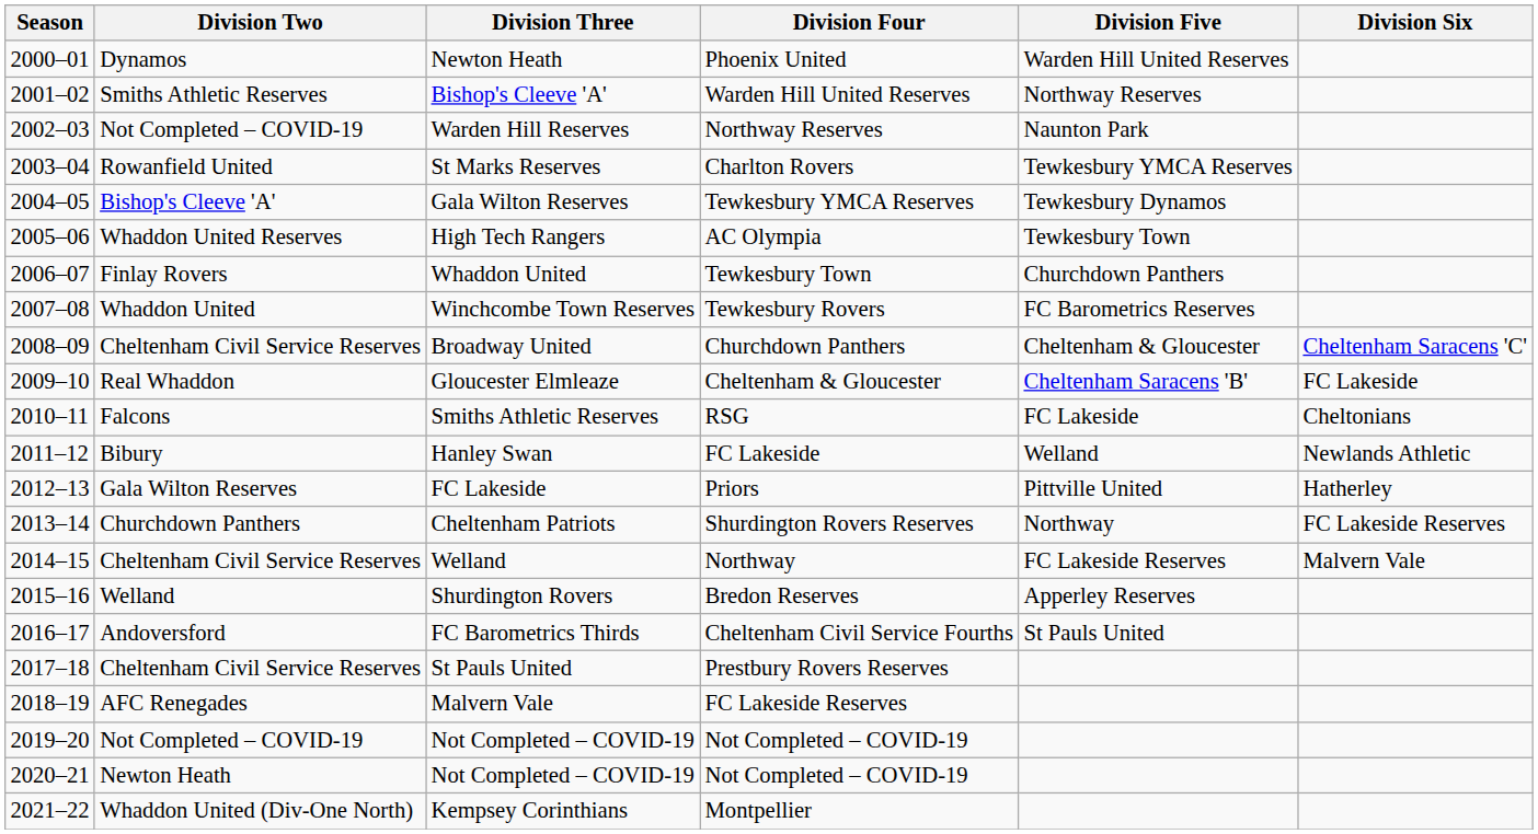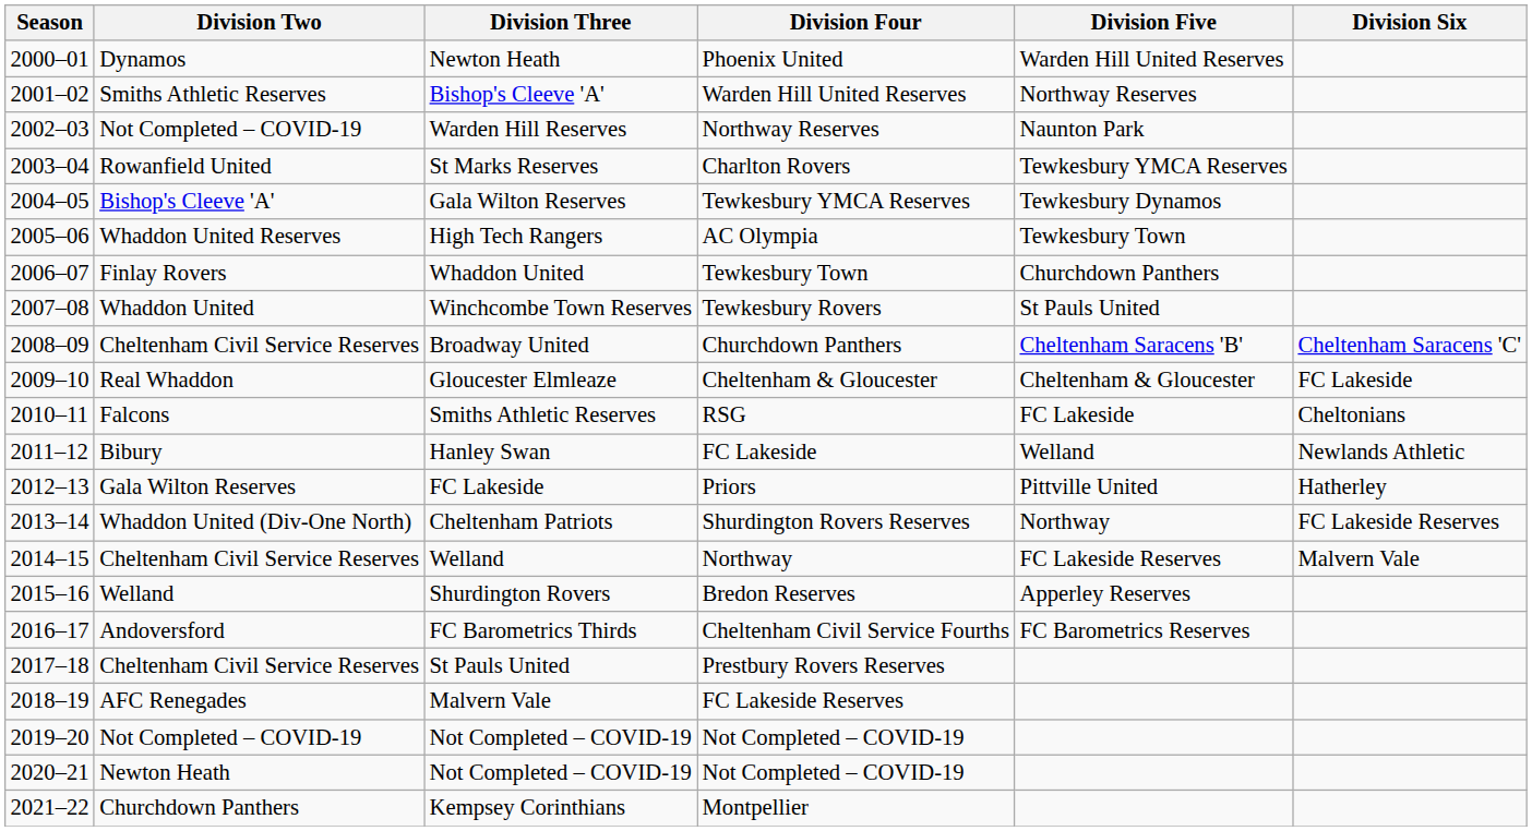 <table class="wikitable" style="textalign-center">
 <tr>
 <th>Season</th>
 <th>Division Two</th>
 <th>Division Three</th>
 <th>Division Four</th>
 <th>Division Five</th>
 <th>Division Six</th>
 </tr>
 <tr>
 <td>2000–01</td>
 <td>Dynamos</td>
 <td>Newton Heath</td>
 <td>Phoenix United</td>
 <td>Warden Hill United Reserves</td>
 <td></td>
 </tr>
 <tr>
 <td>2001–02</td>
 <td>Smiths Athletic Reserves</td>
 <td><a href='#'>Bishop's Cleeve</a> 'A'</td>
 <td>Warden Hill United Reserves</td>
 <td>Northway Reserves</td>
 <td></td>
 </tr>
 <tr>
 <td>2002–03</td>
 <td>Not Completed – COVID-19</td>
 <td>Warden Hill Reserves</td>
 <td>Northway Reserves</td>
 <td>Naunton Park</td>
 <td></td>
 </tr>
 <tr>
 <td>2003–04</td>
 <td>Rowanfield United</td>
 <td>St Marks Reserves</td>
 <td>Charlton Rovers</td>
 <td>Tewkesbury YMCA Reserves</td>
 <td></td>
 </tr>
 <tr>
 <td>2004–05</td>
 <td><a href='#'>Bishop's Cleeve</a> 'A'</td>
 <td>Gala Wilton Reserves</td>
 <td>Tewkesbury YMCA Reserves</td>
 <td>Tewkesbury Dynamos</td>
 <td></td>
 </tr>
 <tr>
 <td>2005–06</td>
 <td>Whaddon United Reserves</td>
 <td>High Tech Rangers</td>
 <td>AC Olympia</td>
 <td>Tewkesbury Town</td>
 <td></td>
 </tr>
 <tr>
 <td>2006–07</td>
 <td>Finlay Rovers</td>
 <td>Whaddon United</td>
 <td>Tewkesbury Town</td>
 <td>Churchdown Panthers</td>
 <td></td>
 </tr>
 <tr>
 <td>2007–08</td>
 <td>Whaddon United</td>
 <td>Winchcombe Town Reserves</td>
 <td>Tewkesbury Rovers</td>
-<td>FC Barometrics Reserves</td>
+<td>St Pauls United</td>
 <td></td>
 </tr>
 <tr>
 <td>2008–09</td>
 <td>Cheltenham Civil Service Reserves</td>
 <td>Broadway United</td>
 <td>Churchdown Panthers</td>
-<td>Cheltenham & Gloucester</td>
+<td><a href='#'>Cheltenham Saracens</a> 'B'</td>
 <td><a href='#'>Cheltenham Saracens</a> 'C'</td>
 </tr>
 <tr>
 <td>2009–10</td>
 <td>Real Whaddon</td>
 <td>Gloucester Elmleaze</td>
 <td>Cheltenham & Gloucester</td>
-<td><a href='#'>Cheltenham Saracens</a> 'B'</td>
+<td>Cheltenham & Gloucester</td>
 <td>FC Lakeside</td>
 </tr>
 <tr>
 <td>2010–11</td>
 <td>Falcons</td>
 <td>Smiths Athletic Reserves</td>
 <td>RSG</td>
 <td>FC Lakeside</td>
 <td>Cheltonians</td>
 </tr>
 <tr>
 <td>2011–12</td>
 <td>Bibury</td>
 <td>Hanley Swan</td>
 <td>FC Lakeside</td>
 <td>Welland</td>
 <td>Newlands Athletic</td>
 </tr>
 <tr>
 <td>2012–13</td>
 <td>Gala Wilton Reserves</td>
 <td>FC Lakeside</td>
 <td>Priors</td>
 <td>Pittville United</td>
 <td>Hatherley</td>
 </tr>
 <tr>
 <td>2013–14</td>
-<td>Churchdown Panthers</td>
+<td>Whaddon United (Div-One North)</td>
 <td>Cheltenham Patriots</td>
 <td>Shurdington Rovers Reserves</td>
 <td>Northway</td>
 <td>FC Lakeside Reserves</td>
 </tr>
 <tr>
 <td>2014–15</td>
 <td>Cheltenham Civil Service Reserves</td>
 <td>Welland</td>
 <td>Northway</td>
 <td>FC Lakeside Reserves</td>
 <td>Malvern Vale</td>
 </tr>
 <tr>
 <td>2015–16</td>
 <td>Welland</td>
 <td>Shurdington Rovers</td>
 <td>Bredon Reserves</td>
 <td>Apperley Reserves</td>
 <td></td>
 </tr>
 <tr>
 <td>2016–17</td>
 <td>Andoversford</td>
 <td>FC Barometrics Thirds</td>
 <td>Cheltenham Civil Service Fourths</td>
-<td>St Pauls United</td>
+<td>FC Barometrics Reserves</td>
 <td></td>
 </tr>
 <tr>
 <td>2017–18</td>
 <td>Cheltenham Civil Service Reserves</td>
 <td>St Pauls United</td>
 <td>Prestbury Rovers Reserves</td>
 <td></td>
 </tr>
 <tr>
 <td>2018–19</td>
 <td>AFC Renegades</td>
 <td>Malvern Vale</td>
 <td>FC Lakeside Reserves</td>
 <td></td>
 <td></td>
 </tr>
 <tr>
 <td>2019–20</td>
 <td>Not Completed – COVID-19</td>
 <td>Not Completed – COVID-19</td>
 <td>Not Completed – COVID-19</td>
 <td></td>
 <td></td>
 </tr>
 <tr>
 <td>2020–21</td>
 <td>Newton Heath</td>
 <td>Not Completed – COVID-19</td>
 <td>Not Completed – COVID-19</td>
 <td></td>
 <td></td>
 </tr>
 <tr>
 <td>2021–22</td>
-<td>Whaddon United (Div-One North)</td>
+<td>Churchdown Panthers</td>
 <td>Kempsey Corinthians</td>
 <td>Montpellier</td>
 <td></td>
 <td></td>
 </tr>
 </table>
